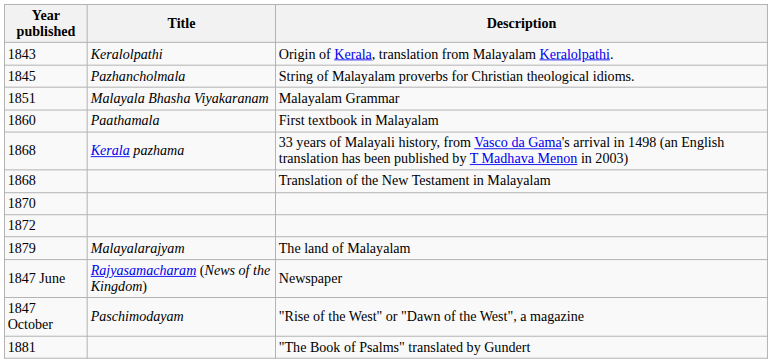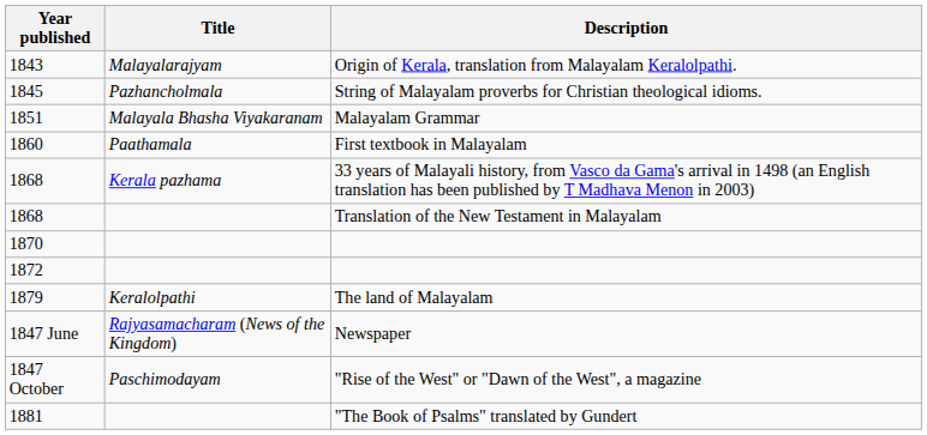 <table class="wikitable">
 <tr>
 <th>Year published</th>
 <th>Title</th>
 <th>Description</th>
 </tr>
 <tr>
 <td>1843</td>
-<td><em>Keralolpathi</em></td>
+<td><em>Malayalarajyam</em></td>
 <td>Origin of <a href='#'>Kerala</a>, translation from Malayalam <a href='#'>Keralolpathi</a>.</td>
 </tr>
 <tr>
 <td>1845</td>
 <td><em>Pazhancholmala</em></td>
 <td>String of Malayalam proverbs for Christian theological idioms.</td>
 </tr>
 <tr>
 <td>1851</td>
 <td><em>Malayala Bhasha Viyakaranam</em></td>
 <td>Malayalam Grammar</td>
 </tr>
 <tr>
 <td>1860</td>
 <td><em>Paathamala</em></td>
 <td>First textbook in Malayalam</td>
 </tr>
 <tr>
 <td>1868</td>
 <td><em><a href='#'>Kerala</a> pazhama</em></td>
 <td>33 years of Malayali history, from <a href='#'>Vasco da Gama</a>'s arrival in 1498 (an English translation has been published by <a href='#'>T Madhava Menon</a> in 2003)</td>
 </tr>
 <tr>
 <td>1868</td>
 <td></td>
 <td>Translation of the New Testament in Malayalam</td>
 </tr>
 <tr>
 <td>1870</td>
 <td></td>
 <td></td>
 </tr>
 <tr>
 <td>1872</td>
 <td></td>
 <td></td>
 </tr>
 <tr>
 <td>1879</td>
-<td><em>Malayalarajyam</em></td>
+<td><em>Keralolpathi</em></td>
 <td>The land of Malayalam</td>
 </tr>
 <tr>
 <td>1847 June</td>
 <td><em><a href='#'>Rajyasamacharam</a></em> (<em>News of the Kingdom</em>)</td>
 <td>Newspaper</td>
 </tr>
 <tr>
 <td>1847 October</td>
 <td><em>Paschimodayam</em></td>
 <td>"Rise of the West" or "Dawn of the West", a magazine</td>
 </tr>
 <tr>
 <td>1881</td>
 <td></td>
 <td>"The Book of Psalms" translated by Gundert</td>
 </tr>
 </table>
